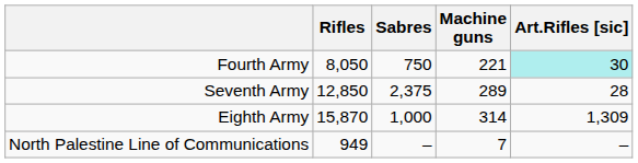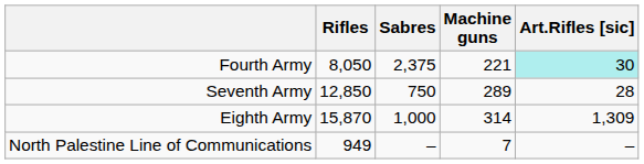 <table class="wikitable" align=right style="text-align:right;">
 <tr>
 <th></th>
 <th>Rifles</th>
 <th>Sabres</th>
 <th>Machine<br>guns</th>
 <th>Art.Rifles [sic]</th>
 </tr>
 <tr>
 <td>Fourth Army</td>
 <td>8,050</td>
-<td>750</td>
+<td>2,375</td>
 <td>221</td>
 <td style="background: paleturquoise;">30</td>
 </tr>
 <tr>
 <td>Seventh Army</td>
 <td>12,850</td>
-<td>2,375</td>
+<td>750</td>
 <td>289</td>
 <td>28</td>
 </tr>
 <tr>
 <td>Eighth Army</td>
 <td>15,870</td>
 <td>1,000</td>
 <td>314</td>
 <td>1,309</td>
 </tr>
 <tr>
 <td>North Palestine Line of Communications</td>
 <td>949</td>
 <td>–</td>
 <td>7</td>
 <td> –</td>
 </tr>
 </table>
